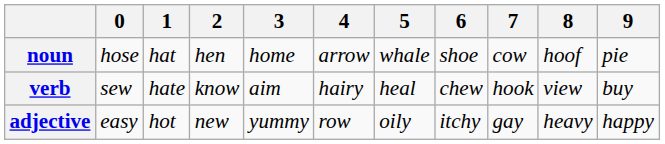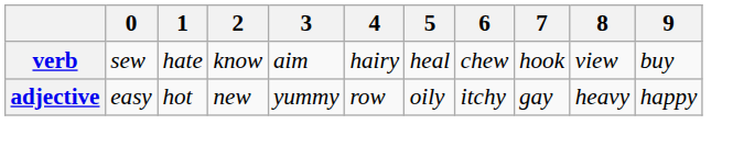 <table class="wikitable">
 <tr>
 <th></th>
 <th>0</th>
 <th>1</th>
 <th>2</th>
 <th>3</th>
 <th>4</th>
 <th>5</th>
 <th>6</th>
 <th>7</th>
 <th>8</th>
 <th>9</th>
-</tr>
-<tr>
-<th><a href='#'>noun</a></th>
-<td><em>hose</em></td>
-<td><em>hat</em></td>
-<td><em>hen</em></td>
-<td><em>home</em></td>
-<td><em>arrow</em></td>
-<td><em>whale</em></td>
-<td><em>shoe</em></td>
-<td><em>cow</em></td>
-<td><em>hoof</em></td>
-<td><em>pie</em></td>
 </tr>
 <tr>
 <th><a href='#'>verb</a></th>
 <td><em>sew</em></td>
 <td><em>hate</em></td>
 <td><em>know</em></td>
 <td><em>aim</em></td>
 <td><em>hairy</em></td>
 <td><em>heal</em></td>
 <td><em>chew</em></td>
 <td><em>hook</em></td>
 <td><em>view</em></td>
 <td><em>buy</em></td>
 </tr>
 <tr>
 <th><a href='#'>adjective</a></th>
 <td><em>easy</em></td>
 <td><em>hot</em></td>
 <td><em>new</em></td>
 <td><em>yummy</em></td>
 <td><em>row</em></td>
 <td><em>oily</em></td>
 <td><em>itchy</em></td>
 <td><em>gay</em></td>
 <td><em>heavy</em></td>
 <td><em>happy</em></td>
 </tr>
 </table>
